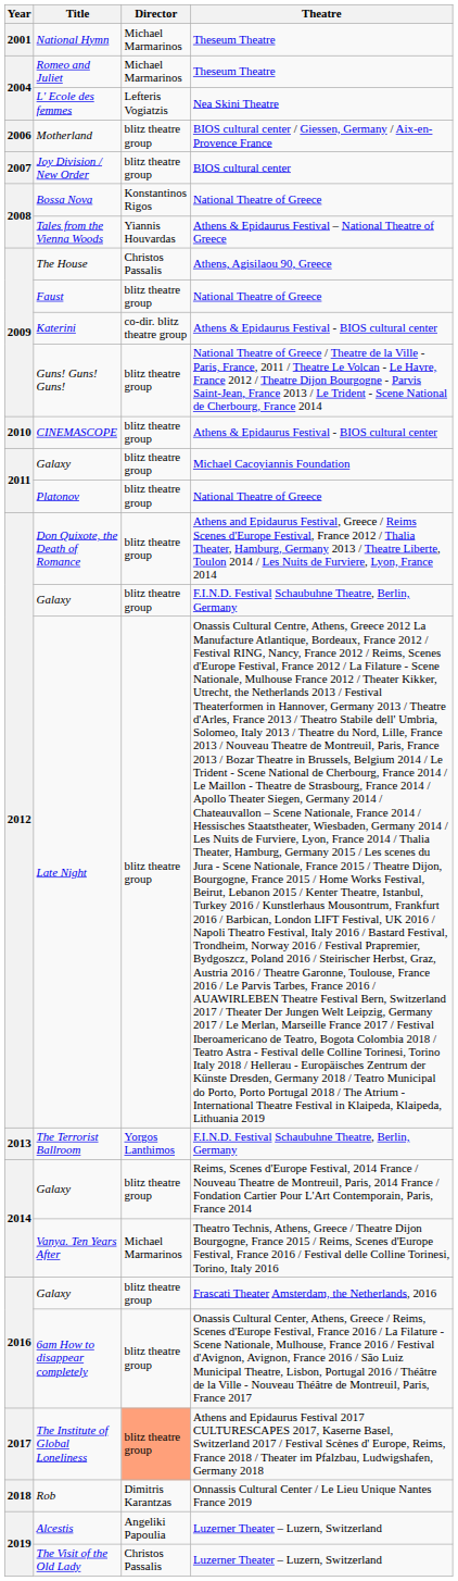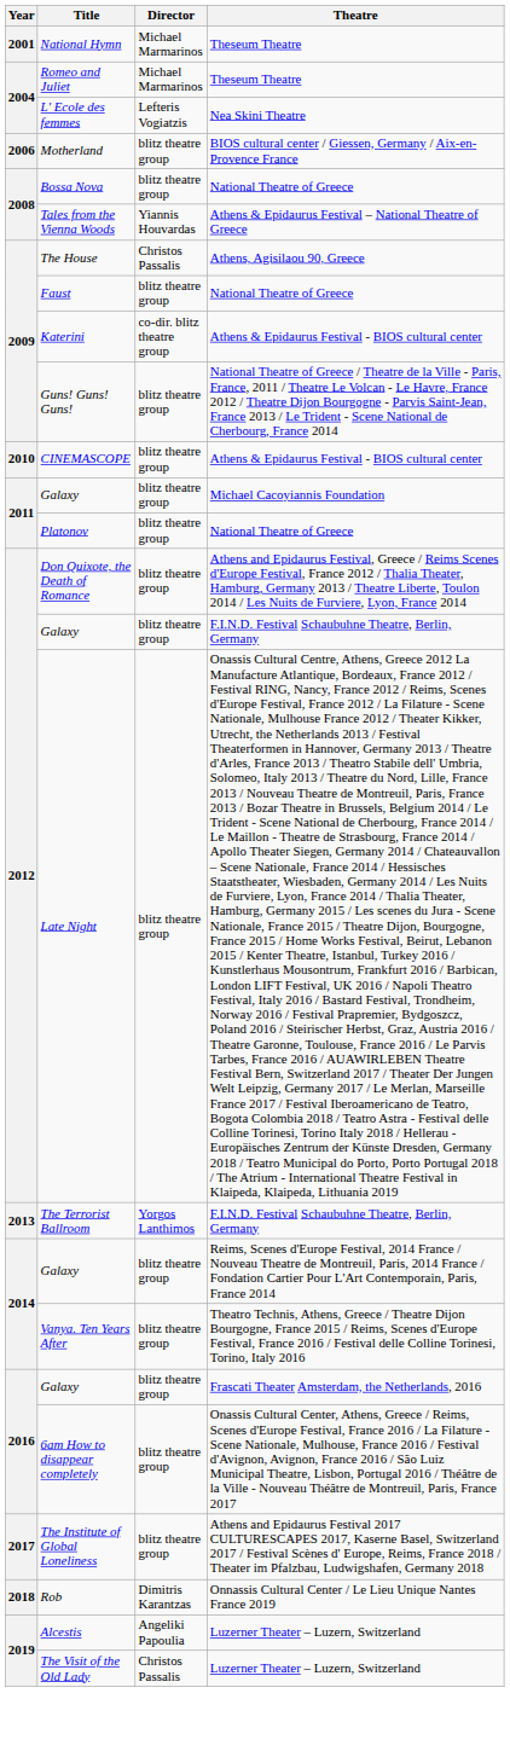 <table class="wikitable sortable">
 <tr>
 <th scope="col">Year</th>
 <th scope="col">Title</th>
 <th scope="col">Director</th>
 <th scope="col">Theatre</th>
 </tr>
 <tr>
 <th scope="row">2001</th>
 <td><em><a href='#'>National Hymn</a></em></td>
 <td>Michael Marmarinos</td>
 <td><a href='#'>Theseum Theatre</a></td>
 </tr>
 <tr>
 <th scope="row" rowspan="2">2004</th>
 <td><em><a href='#'>Romeo and Juliet</a></em></td>
 <td>Michael Marmarinos</td>
 <td><a href='#'>Theseum Theatre</a></td>
 </tr>
 <tr>
 <td><em><a href='#'>L' Ecole des femmes</a></em></td>
 <td>Lefteris Vogiatzis</td>
 <td><a href='#'>Nea Skini Theatre</a></td>
 </tr>
 <tr>
 <th scope="row">2006</th>
 <td><em>Motherland</em></td>
 <td>blitz theatre group</td>
 <td><a href='#'>BIOS cultural center</a> / <a href='#'>Giessen, Germany</a> / <a href='#'>Aix-en-Provence France</a></td>
 </tr>
 <tr>
-<th scope="row">2007</th>
-<td><em><a href='#'>Joy Division / New Order</a></em></td>
-<td>blitz theatre group</td>
-<td><a href='#'>BIOS cultural center</a></td>
-</tr>
-<tr>
 <th scope="row" rowspan="2">2008</th>
 <td><em><a href='#'>Bossa Nova</a></em></td>
-<td>Konstantinos Rigos</td>
+<td>blitz theatre group</td>
 <td><a href='#'>National Theatre of Greece</a></td>
 </tr>
 <tr>
 <td><em><a href='#'>Tales from the Vienna Woods</a></em></td>
 <td>Yiannis Houvardas</td>
 <td><a href='#'>Athens & Epidaurus Festival</a> – <a href='#'>National Theatre of Greece</a></td>
 </tr>
 <tr>
 <th scope="row" rowspan="4">2009</th>
 <td><em>The House</em></td>
 <td>Christos Passalis</td>
 <td><a href='#'>Athens, Agisilaou 90, Greece</a></td>
 </tr>
 <tr>
 <td><em><a href='#'>Faust</a></em></td>
 <td>blitz theatre group</td>
 <td><a href='#'>National Theatre of Greece</a></td>
 </tr>
 <tr>
 <td><em><a href='#'>Katerini</a></em></td>
 <td>co-dir. blitz theatre group</td>
 <td><a href='#'>Athens & Epidaurus Festival</a> - <a href='#'>BIOS cultural center</a></td>
 </tr>
 <tr>
 <td><em>Guns! Guns! Guns!</em></td>
 <td>blitz theatre group</td>
 <td><a href='#'>National Theatre of Greece</a> / <a href='#'>Theatre de la Ville</a> - <a href='#'>Paris, France</a>, 2011 / <a href='#'>Theatre Le Volcan</a> - <a href='#'>Le Havre, France</a> 2012 / <a href='#'>Theatre Dijon Bourgogne</a> - <a href='#'>Parvis Saint-Jean, France</a> 2013 / <a href='#'>Le Trident</a> - <a href='#'>Scene National de Cherbourg, France</a> 2014</td>
 </tr>
 <tr>
 <th scope="row">2010</th>
 <td><em><a href='#'>CINEMASCOPE</a></em></td>
 <td>blitz theatre group</td>
 <td><a href='#'>Athens & Epidaurus Festival</a> - <a href='#'>BIOS cultural center</a></td>
 </tr>
 <tr>
 <th scope="row" rowspan="2">2011</th>
 <td><em>Galaxy</em></td>
 <td>blitz theatre group</td>
 <td><a href='#'>Michael Cacoyiannis Foundation</a></td>
 </tr>
 <tr>
 <td><em><a href='#'>Platonov</a></em></td>
 <td>blitz theatre group</td>
 <td><a href='#'>National Theatre of Greece</a></td>
 </tr>
 <tr>
 <th scope="row" rowspan="3">2012</th>
 <td><em><a href='#'>Don Quixote, the Death of Romance</a></em></td>
 <td>blitz theatre group</td>
 <td><a href='#'>Athens and Epidaurus Festival</a>, Greece / <a href='#'>Reims Scenes d'Europe Festival</a>, France 2012 / <a href='#'>Thalia Theater</a>, <a href='#'>Hamburg, Germany</a> 2013 / <a href='#'>Theatre Liberte</a>, <a href='#'>Toulon</a> 2014 / <a href='#'>Les Nuits de Furviere</a>, <a href='#'>Lyon, France</a> 2014</td>
 </tr>
 <tr>
 <td><em>Galaxy</em></td>
 <td>blitz theatre group</td>
 <td><a href='#'>F.I.N.D. Festival</a> <a href='#'>Schaubuhne Theatre</a>, <a href='#'>Berlin, Germany</a></td>
 </tr>
 <tr>
 <td><em><a href='#'>Late Night</a></em></td>
 <td>blitz theatre group</td>
 <td>Onassis Cultural Centre, Athens, Greece 2012 La Manufacture Atlantique, Bordeaux, France 2012 / Festival RING, Nancy, France 2012 / Reims, Scenes d'Europe Festival, France 2012 / La Filature - Scene Nationale, Mulhouse France 2012 / Theater Kikker, Utrecht, the Netherlands 2013 / Festival Theaterformen in Hannover, Germany 2013 / Theatre d'Arles, France 2013 / Theatro Stabile dell' Umbria, Solomeo, Italy 2013 / Theatre du Nord, Lille, France 2013 / Nouveau Theatre de Montreuil, Paris, France 2013 / Bozar Theatre in Brussels, Belgium 2014 / Le Trident - Scene National de Cherbourg, France 2014 / Le Maillon - Theatre de Strasbourg, France 2014 / Apollo Theater Siegen, Germany 2014 / Chateauvallon – Scene Nationale, France 2014 / Hessisches Staatstheater, Wiesbaden, Germany 2014 / Les Nuits de Furviere, Lyon, France 2014 / Thalia Theater, Hamburg, Germany 2015 / Les scenes du Jura - Scene Nationale, France 2015 / Theatre Dijon, Bourgogne, France 2015 / Home Works Festival, Beirut, Lebanon 2015 / Kenter Theatre, Istanbul, Turkey 2016 / Kunstlerhaus Mousontrum, Frankfurt 2016 / Barbican, London LIFT Festival, UK 2016 / Napoli Theatro Festival, Italy 2016 / Bastard Festival, Trondheim, Norway 2016 / Festival Prapremier, Bydgoszcz, Poland 2016 / Steirischer Herbst, Graz, Austria 2016 / Theatre Garonne, Toulouse, France 2016 / Le Parvis Tarbes, France 2016 / AUAWIRLEBEN Theatre Festival Bern, Switzerland 2017 / Theater Der Jungen Welt Leipzig, Germany 2017 / Le Merlan, Marseille France 2017 / Festival Iberoamericano de Teatro, Bogota Colombia 2018 / Teatro Astra - Festival delle Colline Torinesi, Torino Italy 2018 / Hellerau - Europäisches Zentrum der Künste Dresden, Germany 2018 / Teatro Municipal do Porto, Porto Portugal 2018 / The Atrium - International Theatre Festival in Klaipeda, Klaipeda, Lithuania 2019</td>
 </tr>
 <tr>
 <th scope="row">2013</th>
 <td><em><a href='#'>The Terrorist Ballroom</a></em></td>
 <td><a href='#'>Yorgos Lanthimos</a></td>
 <td><a href='#'>F.I.N.D. Festival</a> <a href='#'>Schaubuhne Theatre</a>, <a href='#'>Berlin, Germany</a></td>
 </tr>
 <tr>
 <th scope="row" rowspan="2">2014</th>
 <td><em>Galaxy</em></td>
 <td>blitz theatre group</td>
 <td>Reims, Scenes d'Europe Festival, 2014 France / Nouveau Theatre de Montreuil, Paris, 2014 France / Fondation Cartier Pour L'Art Contemporain, Paris, France 2014</td>
 </tr>
 <tr>
 <td><em><a href='#'>Vanya. Ten Years After</a></em></td>
-<td>Michael Marmarinos</td>
+<td>blitz theatre group</td>
 <td>Theatro Technis, Athens, Greece / Theatre Dijon Bourgogne, France 2015 / Reims, Scenes d'Europe Festival, France 2016 / Festival delle Colline Torinesi, Torino, Italy 2016</td>
 </tr>
 <tr>
 <th scope="row" rowspan="2">2016</th>
 <td><em>Galaxy</em></td>
 <td>blitz theatre group</td>
 <td><a href='#'>Frascati Theater</a> <a href='#'>Amsterdam, the Netherlands</a>, 2016</td>
 </tr>
 <tr>
 <td><em><a href='#'>6am How to disappear completely</a></em></td>
 <td>blitz theatre group</td>
 <td>Onassis Cultural Center, Athens, Greece / Reims, Scenes d'Europe Festival, France 2016 / La Filature - Scene Nationale, Mulhouse, France 2016 / Festival d'Avignon, Avignon, France 2016 / São Luiz Municipal Theatre, Lisbon, Portugal 2016 / Théâtre de la Ville - Nouveau Théâtre de Montreuil, Paris, France 2017</td>
 </tr>
 <tr>
 <th scope="row">2017</th>
 <td><em><a href='#'>The Institute of Global Loneliness</a></em></td>
-<td style="background: lightsalmon;">blitz theatre group</td>
+<td>blitz theatre group</td>
 <td>Athens and Epidaurus Festival 2017 CULTURESCAPES 2017, Kaserne Basel, Switzerland 2017 / Festival Scènes d' Europe, Reims, France 2018 / Theater im Pfalzbau, Ludwigshafen, Germany 2018</td>
 </tr>
 <tr>
 <th scope="row">2018</th>
 <td><em>Rob</em></td>
 <td>Dimitris Karantzas</td>
 <td>Onnassis Cultural Center / Le Lieu Unique Nantes France 2019</td>
 </tr>
 <tr>
 <th scope="row" rowspan="2">2019</th>
 <td><em><a href='#'>Alcestis</a></em></td>
 <td>Angeliki Papoulia</td>
 <td><a href='#'>Luzerner Theater</a> – Luzern, Switzerland</td>
 </tr>
 <tr>
 <td><em><a href='#'>The Visit of the Old Lady</a></em></td>
 <td>Christos Passalis</td>
 <td><a href='#'>Luzerner Theater</a> – Luzern, Switzerland</td>
 </tr>
 </table>
